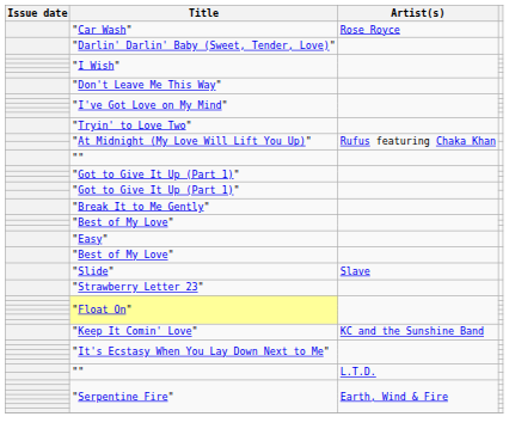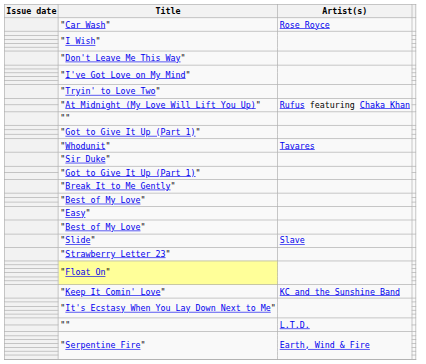 <table class="wikitable sortable plainrowheaders">
 <tr>
 <th scope="col">Issue date</th>
 <th scope="col">Title</th>
 <th scope="col">Artist(s)</th>
 <th scope="col" class="unsortable"></th>
 </tr>
 <tr>
 <th scope=row></th>
 <td>"<a href='#'>Car Wash</a>"</td>
 <td><a href='#'>Rose Royce</a></td>
-<td align=center></td>
-</tr>
-<tr>
-<th scope=row></th>
-<td>"<a href='#'>Darlin' Darlin' Baby (Sweet, Tender, Love)</a>"</td>
-<td></td>
 <td align=center></td>
 </tr>
 <tr>
 <th scope=row></th>
 <td rowspan="5">"<a href='#'>I Wish</a>"</td>
 <td rowspan="5"></td>
 <td align=center></td>
 </tr>
 <tr>
 <th scope=row></th>
 <td align=center></td>
 </tr>
 <tr>
 <th scope=row></th>
 <td align=center></td>
 </tr>
 <tr>
 <th scope=row></th>
 <td align=center></td>
 </tr>
 <tr>
 <th scope=row></th>
 <td align=center></td>
 </tr>
 <tr>
 <th scope=row></th>
 <td>"<a href='#'>Don't Leave Me This Way</a>"</td>
 <td></td>
 <td align=center></td>
 </tr>
 <tr>
 <th scope=row></th>
 <td rowspan="5">"<a href='#'>I've Got Love on My Mind</a>"</td>
 <td rowspan="5"></td>
 <td align=center></td>
 </tr>
 <tr>
 <th scope=row></th>
 <td align=center></td>
 </tr>
 <tr>
 <th scope=row></th>
 <td align=center></td>
 </tr>
 <tr>
 <th scope=row></th>
 <td align=center></td>
 </tr>
 <tr>
 <th scope=row></th>
 <td align=center></td>
 </tr>
 <tr>
 <th scope=row></th>
 <td>"<a href='#'>Tryin' to Love Two</a>"</td>
 <td></td>
 <td align=center></td>
 </tr>
 <tr>
 <th scope=row></th>
 <td rowspan="2">"<a href='#'>At Midnight (My Love Will Lift You Up)</a>"</td>
 <td rowspan="2"><a href='#'>Rufus</a> featuring <a href='#'>Chaka Khan</a></td>
 <td align=center></td>
 </tr>
 <tr>
 <th scope=row></th>
 <td align=center></td>
 </tr>
 <tr>
 <th scope=row></th>
 <td>""</td>
 <td></td>
 <td align=center></td>
 </tr>
 <tr>
 <th scope=row></th>
 <td rowspan="3">"<a href='#'>Got to Give It Up (Part 1)</a>"</td>
 <td rowspan="3"></td>
 <td align=center></td>
 </tr>
 <tr>
 <th scope=row></th>
 <td align=center></td>
 </tr>
 <tr>
 <th scope=row></th>
+<td align=center></td>
+</tr>
+<tr>
+<th scope=row></th>
+<td>"<a href='#'>Whodunit</a>"</td>
+<td><a href='#'>Tavares</a></td>
+<td align=center></td>
+</tr>
+<tr>
+<th scope=row></th>
+<td>"<a href='#'>Sir Duke</a>"</td>
+<td></td>
 <td align=center></td>
 </tr>
 <tr>
 <th scope=row></th>
 <td rowspan="2">"<a href='#'>Got to Give It Up (Part 1)</a>"</td>
 <td rowspan="2"></td>
 <td align=center></td>
 </tr>
 <tr>
 <th scope=row></th>
 <td align=center></td>
 </tr>
 <tr>
 <th scope=row></th>
 <td>"<a href='#'>Break It to Me Gently</a>"</td>
 <td></td>
 <td align=center></td>
 </tr>
 <tr>
 <th scope=row></th>
 <td rowspan="3">"<a href='#'>Best of My Love</a>"</td>
 <td rowspan="3"></td>
 <td align=center></td>
 </tr>
 <tr>
 <th scope=row></th>
 <td align=center></td>
 </tr>
 <tr>
 <th scope=row></th>
 <td align=center></td>
 </tr>
 <tr>
 <th scope=row></th>
 <td>"<a href='#'>Easy</a>"</td>
 <td></td>
 <td align=center></td>
 </tr>
 <tr>
 <th scope=row></th>
 <td>"<a href='#'>Best of My Love</a>"</td>
 <td></td>
 <td align=center></td>
 </tr>
 <tr>
 <th scope=row></th>
 <td>"<a href='#'>Slide</a>"</td>
 <td><a href='#'>Slave</a></td>
 <td align=center></td>
 </tr>
 <tr>
 <th scope=row></th>
 <td>"<a href='#'>Strawberry Letter 23</a>"</td>
 <td></td>
 <td align=center></td>
 </tr>
 <tr>
 <th scope=row></th>
 <td style="background:#FFFF99" rowspan="6">"<a href='#'>Float On</a>" </td>
 <td rowspan="6"></td>
 <td align=center></td>
 </tr>
 <tr>
 <th scope=row></th>
 <td align=center></td>
 </tr>
 <tr>
 <th scope=row></th>
 <td align=center></td>
 </tr>
 <tr>
 <th scope=row></th>
 <td align=center></td>
 </tr>
 <tr>
 <th scope=row></th>
 <td align=center></td>
 </tr>
 <tr>
 <th scope=row></th>
 <td align=center></td>
 </tr>
 <tr>
 <th scope=row></th>
 <td>"<a href='#'>Keep It Comin' Love</a>"</td>
 <td><a href='#'>KC and the Sunshine Band</a></td>
 <td align=center></td>
 </tr>
 <tr>
 <th scope=row></th>
 <td rowspan="5">"<a href='#'>It's Ecstasy When You Lay Down Next to Me</a>"</td>
 <td rowspan="5"></td>
 <td align=center></td>
 </tr>
 <tr>
 <th scope=row></th>
 <td align=center></td>
 </tr>
 <tr>
 <th scope=row></th>
 <td align=center></td>
 </tr>
 <tr>
 <th scope=row></th>
 <td align=center></td>
 </tr>
 <tr>
 <th scope=row></th>
 <td align=center></td>
 </tr>
 <tr>
 <th scope=row></th>
 <td rowspan="2">""</td>
 <td rowspan="2"><a href='#'>L.T.D.</a></td>
 <td align=center></td>
 </tr>
 <tr>
 <th scope=row></th>
 <td align=center></td>
 </tr>
 <tr>
 <th scope=row></th>
 <td rowspan="7">"<a href='#'>Serpentine Fire</a>"</td>
 <td rowspan="7"><a href='#'>Earth, Wind & Fire</a></td>
 <td align=center></td>
 </tr>
 <tr>
 <th scope=row></th>
 <td align=center></td>
 </tr>
 <tr>
 <th scope=row></th>
 <td align=center></td>
 </tr>
 <tr>
 <th scope=row></th>
 <td align=center></td>
 </tr>
 <tr>
 <th scope=row></th>
 <td align=center></td>
 </tr>
 <tr>
 <th scope=row></th>
 <td align=center></td>
 </tr>
 <tr>
 <th scope=row></th>
 <td align=center></td>
 </tr>
 <tr>
 </tr>
 </table>
